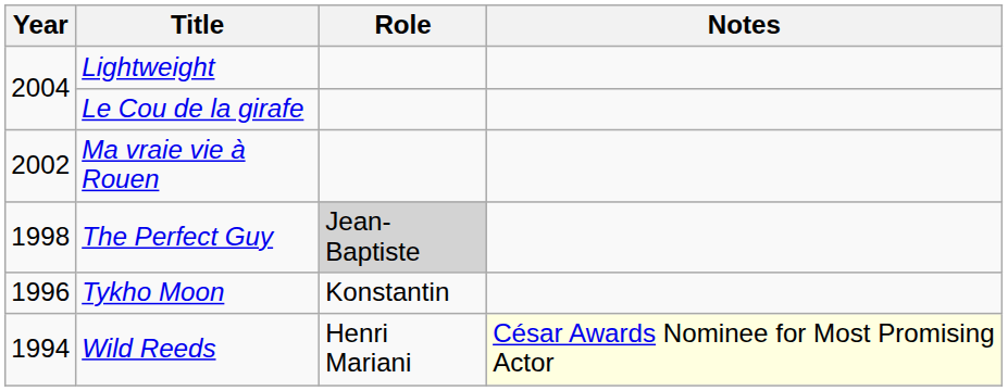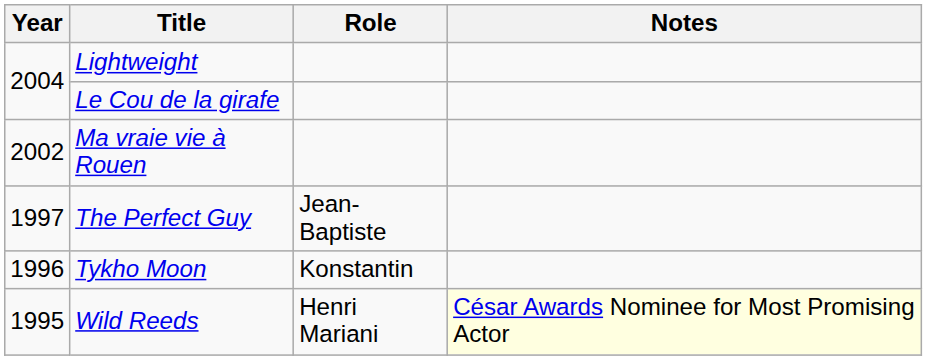 <table class="wikitable sortable">
 <tr>
 <th>Year</th>
 <th>Title</th>
 <th>Role</th>
 <th class="unsortable">Notes</th>
 </tr>
 <tr>
 <td rowspan="2">2004</td>
 <td><em><a href='#'>Lightweight</a></em></td>
 <td></td>
 <td></td>
 </tr>
 <tr>
 <td><em><a href='#'>Le Cou de la girafe</a></em></td>
 <td></td>
 <td></td>
 </tr>
 <tr>
 <td>2002</td>
 <td><em><a href='#'>Ma vraie vie à Rouen</a></em></td>
 <td></td>
 <td></td>
 </tr>
 <tr>
-<td>1998</td>
+<td>1997</td>
 <td><em><a href='#'>The Perfect Guy</a></em></td>
-<td style="background: lightgrey;">Jean-Baptiste</td>
+<td>Jean-Baptiste</td>
 <td></td>
 </tr>
 <tr>
 <td>1996</td>
 <td><em><a href='#'>Tykho Moon</a></em></td>
 <td>Konstantin</td>
 <td></td>
 </tr>
 <tr>
-<td>1994</td>
+<td>1995</td>
 <td><em><a href='#'>Wild Reeds</a></em></td>
 <td>Henri Mariani</td>
 <td style="background: lightyellow;"><a href='#'>César Awards</a> Nominee for Most Promising Actor</td>
 </tr>
 </table>
